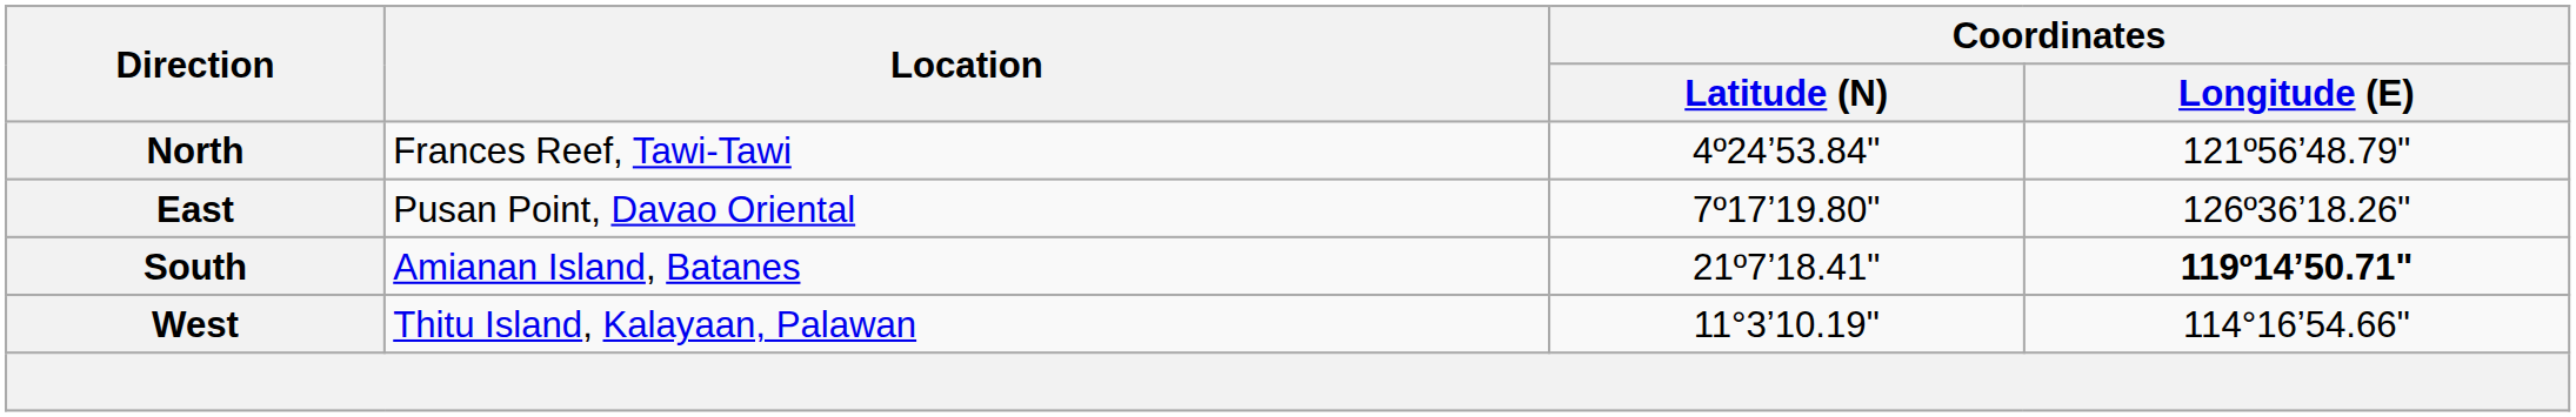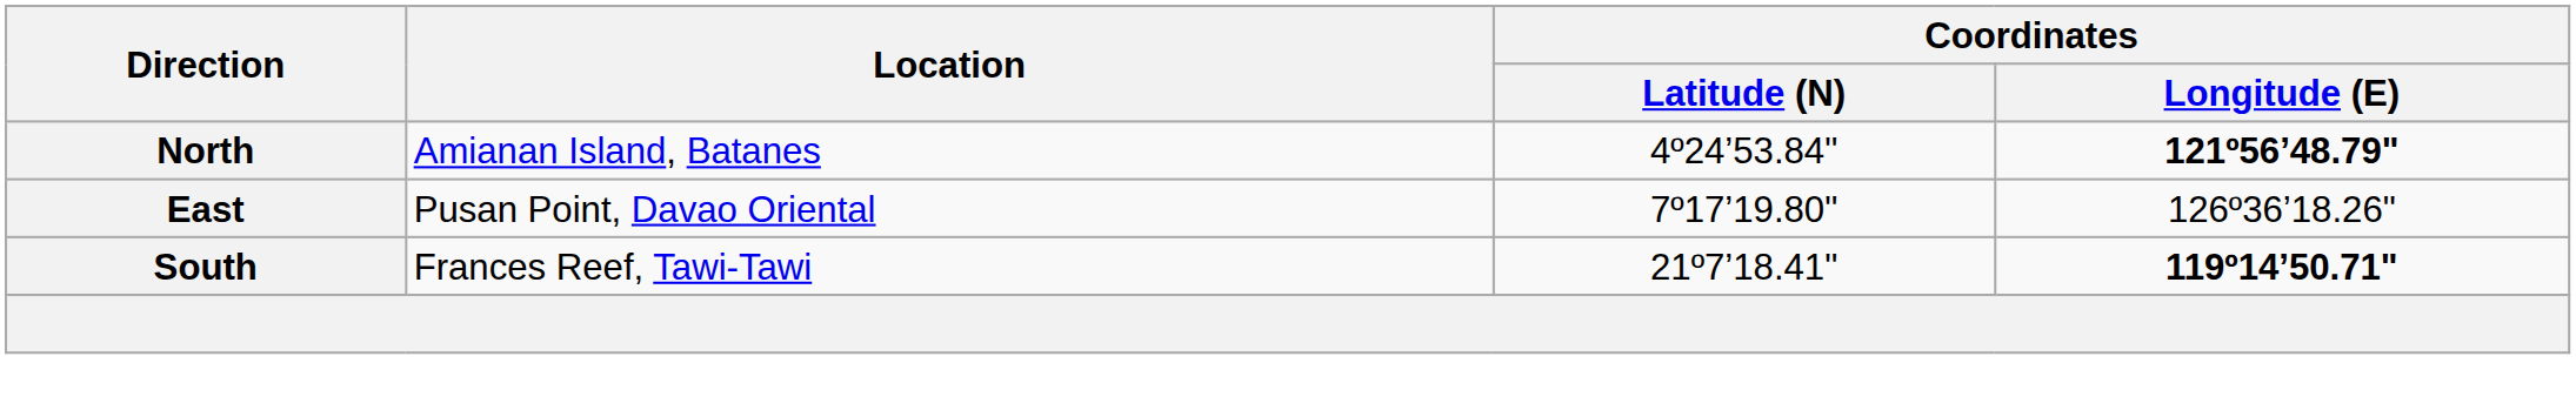 <table class="wikitable" style="font-size:95%;width:70em;">
 <tr>
 <th scope="col" rowspan=2>Direction</th>
 <th scope="col" rowspan=2>Location</th>
 <th scope="col" colspan=2>Coordinates</th>
 </tr>
 <tr>
 <th scope="col"><a href='#'>Latitude</a> (N)</th>
 <th scope="col"><a href='#'>Longitude</a> (E)</th>
 </tr>
 <tr>
 <th scope="row">North</th>
-<td>Frances Reef, <a href='#'>Tawi-Tawi</a></td>
+<td><a href='#'>Amianan Island</a>, <a href='#'>Batanes</a></td>
 <td style="text-align:center;">4º24’53.84"</td>
-<td style="text-align:center;">121º56’48.79"</td>
+<td style="text-align:center;"><strong>121º56’48.79"</strong></td>
 </tr>
 <tr>
 <th scope="row">East</th>
 <td>Pusan Point, <a href='#'>Davao Oriental</a></td>
 <td style="text-align:center;">7º17’19.80"</td>
 <td style="text-align:center;">126º36’18.26"</td>
 </tr>
 <tr>
 <th scope="row">South</th>
-<td><a href='#'>Amianan Island</a>, <a href='#'>Batanes</a></td>
+<td>Frances Reef, <a href='#'>Tawi-Tawi</a></td>
 <td style="text-align:center;">21º7’18.41"</td>
 <td style="text-align:center;"><strong>119º14’50.71"</strong></td>
-</tr>
-<tr>
-<th scope="row">West</th>
-<td><a href='#'>Thitu Island</a>, <a href='#'>Kalayaan, Palawan</a></td>
-<td style="text-align:center;">11°3’10.19"</td>
-<td style="text-align:center;">114°16’54.66"</td>
 </tr>
 <tr class="sortbottom" style="background-color:#F2F2F2;">
 <td colspan=4><br></td>
 </tr>
 </table>
